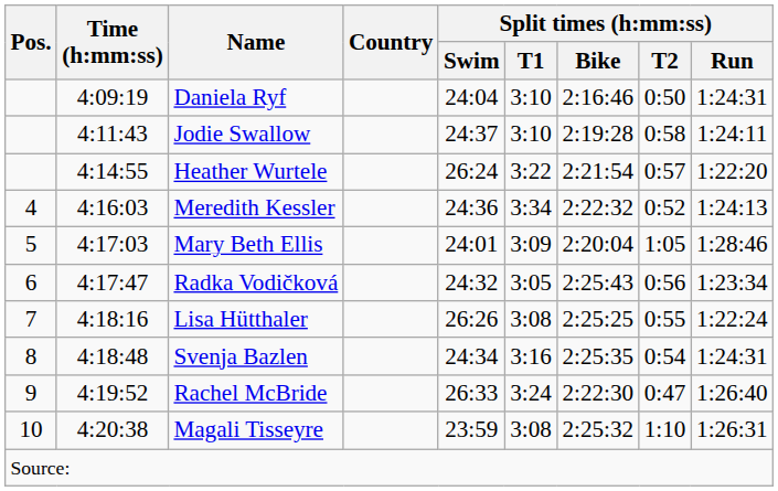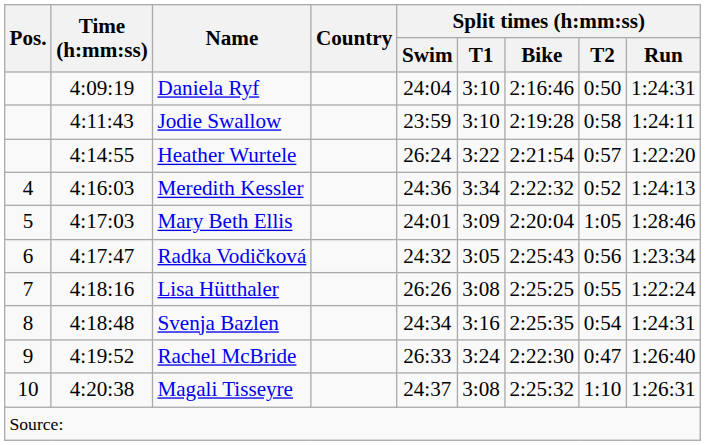 <table class="wikitable" style="text-align:center">
 <tr>
 <th rowspan="2">Pos.</th>
 <th rowspan="2">Time<br>(h:mm:ss)</th>
 <th rowspan="2">Name</th>
 <th rowspan="2">Country</th>
 <th colspan="5">Split times (h:mm:ss)</th>
 </tr>
 <tr>
 <th>Swim</th>
 <th>T1</th>
 <th>Bike</th>
 <th>T2</th>
 <th>Run</th>
 </tr>
 <tr>
 <td></td>
 <td>4:09:19</td>
 <td align="left"><a href='#'>Daniela Ryf</a></td>
 <td align="left"></td>
 <td>24:04</td>
 <td>3:10</td>
 <td>2:16:46</td>
 <td>0:50</td>
 <td>1:24:31</td>
 </tr>
 <tr>
 <td></td>
 <td>4:11:43</td>
 <td align="left"><a href='#'>Jodie Swallow</a></td>
 <td align="left"></td>
-<td>24:37</td>
+<td>23:59</td>
 <td>3:10</td>
 <td>2:19:28</td>
 <td>0:58</td>
 <td>1:24:11</td>
 </tr>
 <tr>
 <td></td>
 <td>4:14:55</td>
 <td align="left"><a href='#'>Heather Wurtele</a></td>
 <td align="left"></td>
 <td>26:24</td>
 <td>3:22</td>
 <td>2:21:54</td>
 <td>0:57</td>
 <td>1:22:20</td>
 </tr>
 <tr>
 <td>4</td>
 <td>4:16:03</td>
 <td align="left"><a href='#'>Meredith Kessler</a></td>
 <td align="left"></td>
 <td>24:36</td>
 <td>3:34</td>
 <td>2:22:32</td>
 <td>0:52</td>
 <td>1:24:13</td>
 </tr>
 <tr>
 <td>5</td>
 <td>4:17:03</td>
 <td align="left"><a href='#'>Mary Beth Ellis</a></td>
 <td align="left"></td>
 <td>24:01</td>
 <td>3:09</td>
 <td>2:20:04</td>
 <td>1:05</td>
 <td>1:28:46</td>
 </tr>
 <tr>
 <td>6</td>
 <td>4:17:47</td>
 <td align="left"><a href='#'>Radka Vodičková</a></td>
 <td align="left"></td>
 <td>24:32</td>
 <td>3:05</td>
 <td>2:25:43</td>
 <td>0:56</td>
 <td>1:23:34</td>
 </tr>
 <tr>
 <td>7</td>
 <td>4:18:16</td>
 <td align="left"><a href='#'>Lisa Hütthaler</a></td>
 <td align="left"></td>
 <td>26:26</td>
 <td>3:08</td>
 <td>2:25:25</td>
 <td>0:55</td>
 <td>1:22:24</td>
 </tr>
 <tr>
 <td>8</td>
 <td>4:18:48</td>
 <td align="left"><a href='#'>Svenja Bazlen</a></td>
 <td align="left"></td>
 <td>24:34</td>
 <td>3:16</td>
 <td>2:25:35</td>
 <td>0:54</td>
 <td>1:24:31</td>
 </tr>
 <tr>
 <td>9</td>
 <td>4:19:52</td>
 <td align="left"><a href='#'>Rachel McBride</a></td>
 <td align="left"></td>
 <td>26:33</td>
 <td>3:24</td>
 <td>2:22:30</td>
 <td>0:47</td>
 <td>1:26:40</td>
 </tr>
 <tr>
 <td>10</td>
 <td>4:20:38</td>
 <td align="left"><a href='#'>Magali Tisseyre</a></td>
 <td align="left"></td>
-<td>23:59</td>
+<td>24:37</td>
 <td>3:08</td>
 <td>2:25:32</td>
 <td>1:10</td>
 <td>1:26:31</td>
 </tr>
 <tr>
 <td colspan="9" align="left"><small>Source:</small></td>
 </tr>
 </table>
